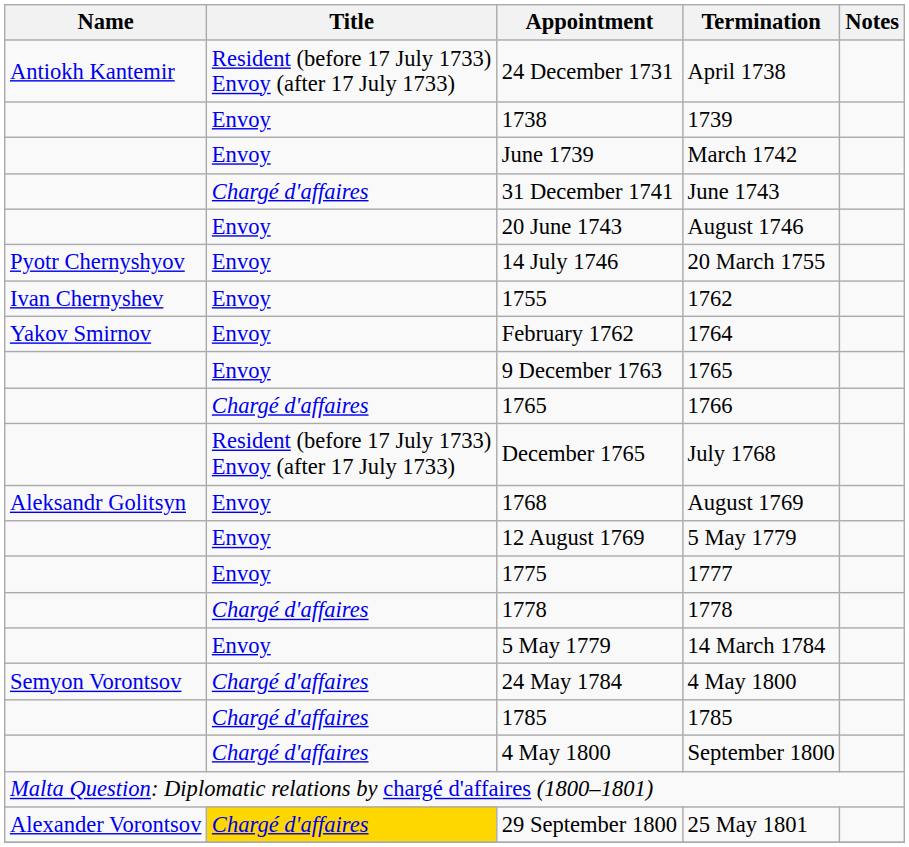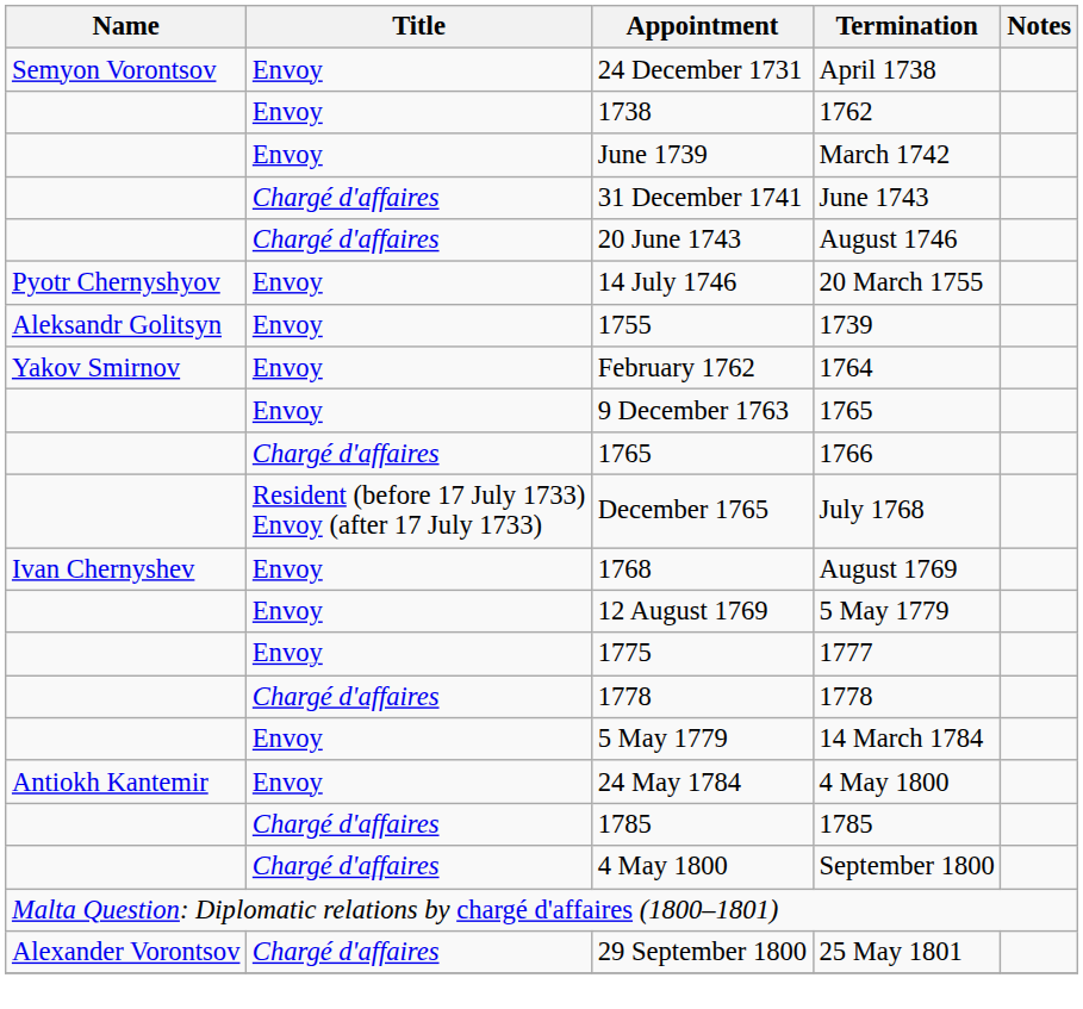 <table class="wikitable">
 <tr valign="middle">
 <th>Name</th>
 <th>Title</th>
 <th>Appointment</th>
 <th>Termination</th>
 <th>Notes</th>
 </tr>
 <tr>
-<td><a href='#'>Antiokh Kantemir</a></td>
-<td><a href='#'>Resident</a> (before 17 July 1733)<br><a href='#'>Envoy</a> (after 17 July 1733)</td>
+<td><a href='#'>Semyon Vorontsov</a></td>
+<td><a href='#'>Envoy</a></td>
 <td>24 December 1731</td>
 <td>April 1738</td>
 <td></td>
 </tr>
 <tr>
 <td></td>
 <td><a href='#'>Envoy</a></td>
 <td>1738</td>
-<td>1739</td>
+<td>1762</td>
 <td></td>
 </tr>
 <tr>
 <td></td>
 <td><a href='#'>Envoy</a></td>
 <td>June 1739</td>
 <td>March 1742</td>
 <td></td>
 </tr>
 <tr>
 <td></td>
 <td><em><a href='#'>Chargé d'affaires</a></em></td>
 <td>31 December 1741</td>
 <td>June 1743</td>
 <td></td>
 </tr>
 <tr>
 <td></td>
-<td><a href='#'>Envoy</a></td>
+<td><em><a href='#'>Chargé d'affaires</a></em></td>
 <td>20 June 1743</td>
 <td>August 1746</td>
 <td></td>
 </tr>
 <tr>
 <td><a href='#'>Pyotr Chernyshyov</a></td>
 <td><a href='#'>Envoy</a></td>
 <td>14 July 1746</td>
 <td>20 March 1755</td>
 <td></td>
 </tr>
 <tr>
-<td><a href='#'>Ivan Chernyshev</a></td>
+<td><a href='#'>Aleksandr Golitsyn</a></td>
 <td><a href='#'>Envoy</a></td>
 <td>1755</td>
-<td>1762</td>
+<td>1739</td>
 <td></td>
 </tr>
 <tr>
 <td><a href='#'>Yakov Smirnov</a></td>
 <td><a href='#'>Envoy</a></td>
 <td>February 1762</td>
 <td>1764</td>
 <td></td>
 </tr>
 <tr>
 <td></td>
 <td><a href='#'>Envoy</a></td>
 <td>9 December 1763</td>
 <td>1765</td>
 <td></td>
 </tr>
 <tr>
 <td></td>
 <td><em><a href='#'>Chargé d'affaires</a></em></td>
 <td>1765</td>
 <td>1766</td>
 <td></td>
 </tr>
 <tr>
 <td></td>
 <td><a href='#'>Resident</a> (before 17 July 1733)<br><a href='#'>Envoy</a> (after 17 July 1733)</td>
 <td>December 1765</td>
 <td>July 1768</td>
 <td></td>
 </tr>
 <tr>
-<td><a href='#'>Aleksandr Golitsyn</a></td>
+<td><a href='#'>Ivan Chernyshev</a></td>
 <td><a href='#'>Envoy</a></td>
 <td>1768</td>
 <td>August 1769</td>
 <td></td>
 </tr>
 <tr>
 <td></td>
 <td><a href='#'>Envoy</a></td>
 <td>12 August 1769</td>
 <td>5 May 1779</td>
 <td></td>
 </tr>
 <tr>
 <td></td>
 <td><a href='#'>Envoy</a></td>
 <td>1775</td>
 <td>1777</td>
 <td></td>
 </tr>
 <tr>
 <td></td>
 <td><em><a href='#'>Chargé d'affaires</a></em></td>
 <td>1778</td>
 <td>1778</td>
 <td></td>
 </tr>
 <tr>
 <td></td>
 <td><a href='#'>Envoy</a></td>
 <td>5 May 1779</td>
 <td>14 March 1784</td>
 <td></td>
 </tr>
 <tr>
-<td><a href='#'>Semyon Vorontsov</a></td>
-<td><em><a href='#'>Chargé d'affaires</a></em></td>
+<td><a href='#'>Antiokh Kantemir</a></td>
+<td><a href='#'>Envoy</a></td>
 <td>24 May 1784</td>
 <td>4 May 1800</td>
 <td></td>
 </tr>
 <tr>
 <td></td>
 <td><em><a href='#'>Chargé d'affaires</a></em></td>
 <td>1785</td>
 <td>1785</td>
 <td></td>
 </tr>
 <tr>
 <td></td>
 <td><em><a href='#'>Chargé d'affaires</a></em></td>
 <td>4 May 1800</td>
 <td>September 1800</td>
 <td></td>
 </tr>
 <tr>
 <td colspan="5"><em><a href='#'>Malta Question</a>: Diplomatic relations by </em><a href='#'>chargé d'affaires</a><em> (1800–1801)</em></td>
 </tr>
 <tr>
 <td><a href='#'>Alexander Vorontsov</a></td>
-<td style="background: gold;"><em><a href='#'>Chargé d'affaires</a></em></td>
+<td><em><a href='#'>Chargé d'affaires</a></em></td>
 <td>29 September 1800</td>
 <td>25 May 1801</td>
 <td></td>
 </tr>
 <tr>
 </tr>
 </table>
